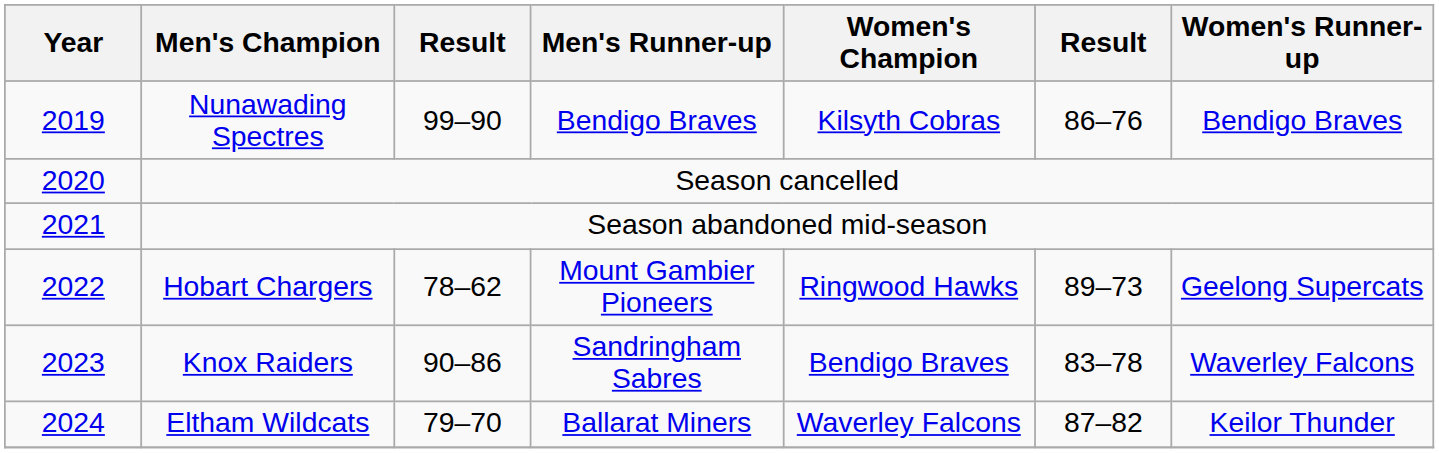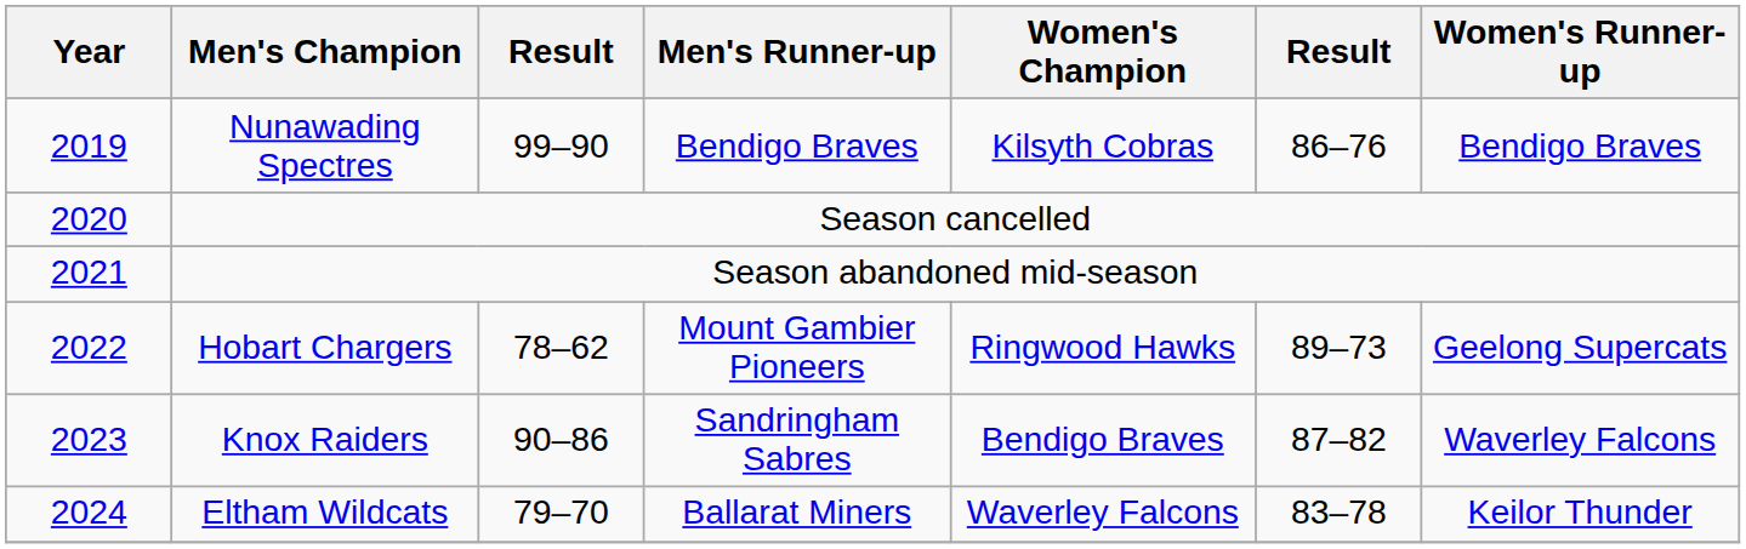 <table class="wikitable" style="text-align:center">
 <tr>
 <th style="width:70px">Year</th>
 <th style="width:135px">Men's Champion</th>
 <th style="width:70px">Result</th>
 <th style="width:135px">Men's Runner-up</th>
 <th style="width:135px">Women's Champion</th>
 <th style="width:70px">Result</th>
 <th style="width:140px">Women's Runner-up</th>
 </tr>
 <tr>
 <td><a href='#'>2019</a></td>
 <td><a href='#'>Nunawading Spectres</a></td>
 <td>99–90</td>
 <td><a href='#'>Bendigo Braves</a></td>
 <td><a href='#'>Kilsyth Cobras</a></td>
 <td>86–76</td>
 <td><a href='#'>Bendigo Braves</a></td>
 </tr>
 <tr>
 <td><a href='#'>2020</a></td>
 <td colspan="6">Season cancelled</td>
 </tr>
 <tr>
 <td><a href='#'>2021</a></td>
 <td colspan="6">Season abandoned mid-season</td>
 </tr>
 <tr>
 <td><a href='#'>2022</a></td>
 <td><a href='#'>Hobart Chargers</a></td>
 <td>78–62</td>
 <td><a href='#'>Mount Gambier Pioneers</a></td>
 <td><a href='#'>Ringwood Hawks</a></td>
 <td>89–73</td>
 <td><a href='#'>Geelong Supercats</a></td>
 </tr>
 <tr>
 <td><a href='#'>2023</a></td>
 <td><a href='#'>Knox Raiders</a></td>
 <td>90–86</td>
 <td><a href='#'>Sandringham Sabres</a></td>
 <td><a href='#'>Bendigo Braves</a></td>
-<td>83–78</td>
+<td>87–82</td>
 <td><a href='#'>Waverley Falcons</a></td>
 </tr>
 <tr>
 <td><a href='#'>2024</a></td>
 <td><a href='#'>Eltham Wildcats</a></td>
 <td>79–70</td>
 <td><a href='#'>Ballarat Miners</a></td>
 <td><a href='#'>Waverley Falcons</a></td>
-<td>87–82</td>
+<td>83–78</td>
 <td><a href='#'>Keilor Thunder</a></td>
 </tr>
 <tr>
 </tr>
 </table>
